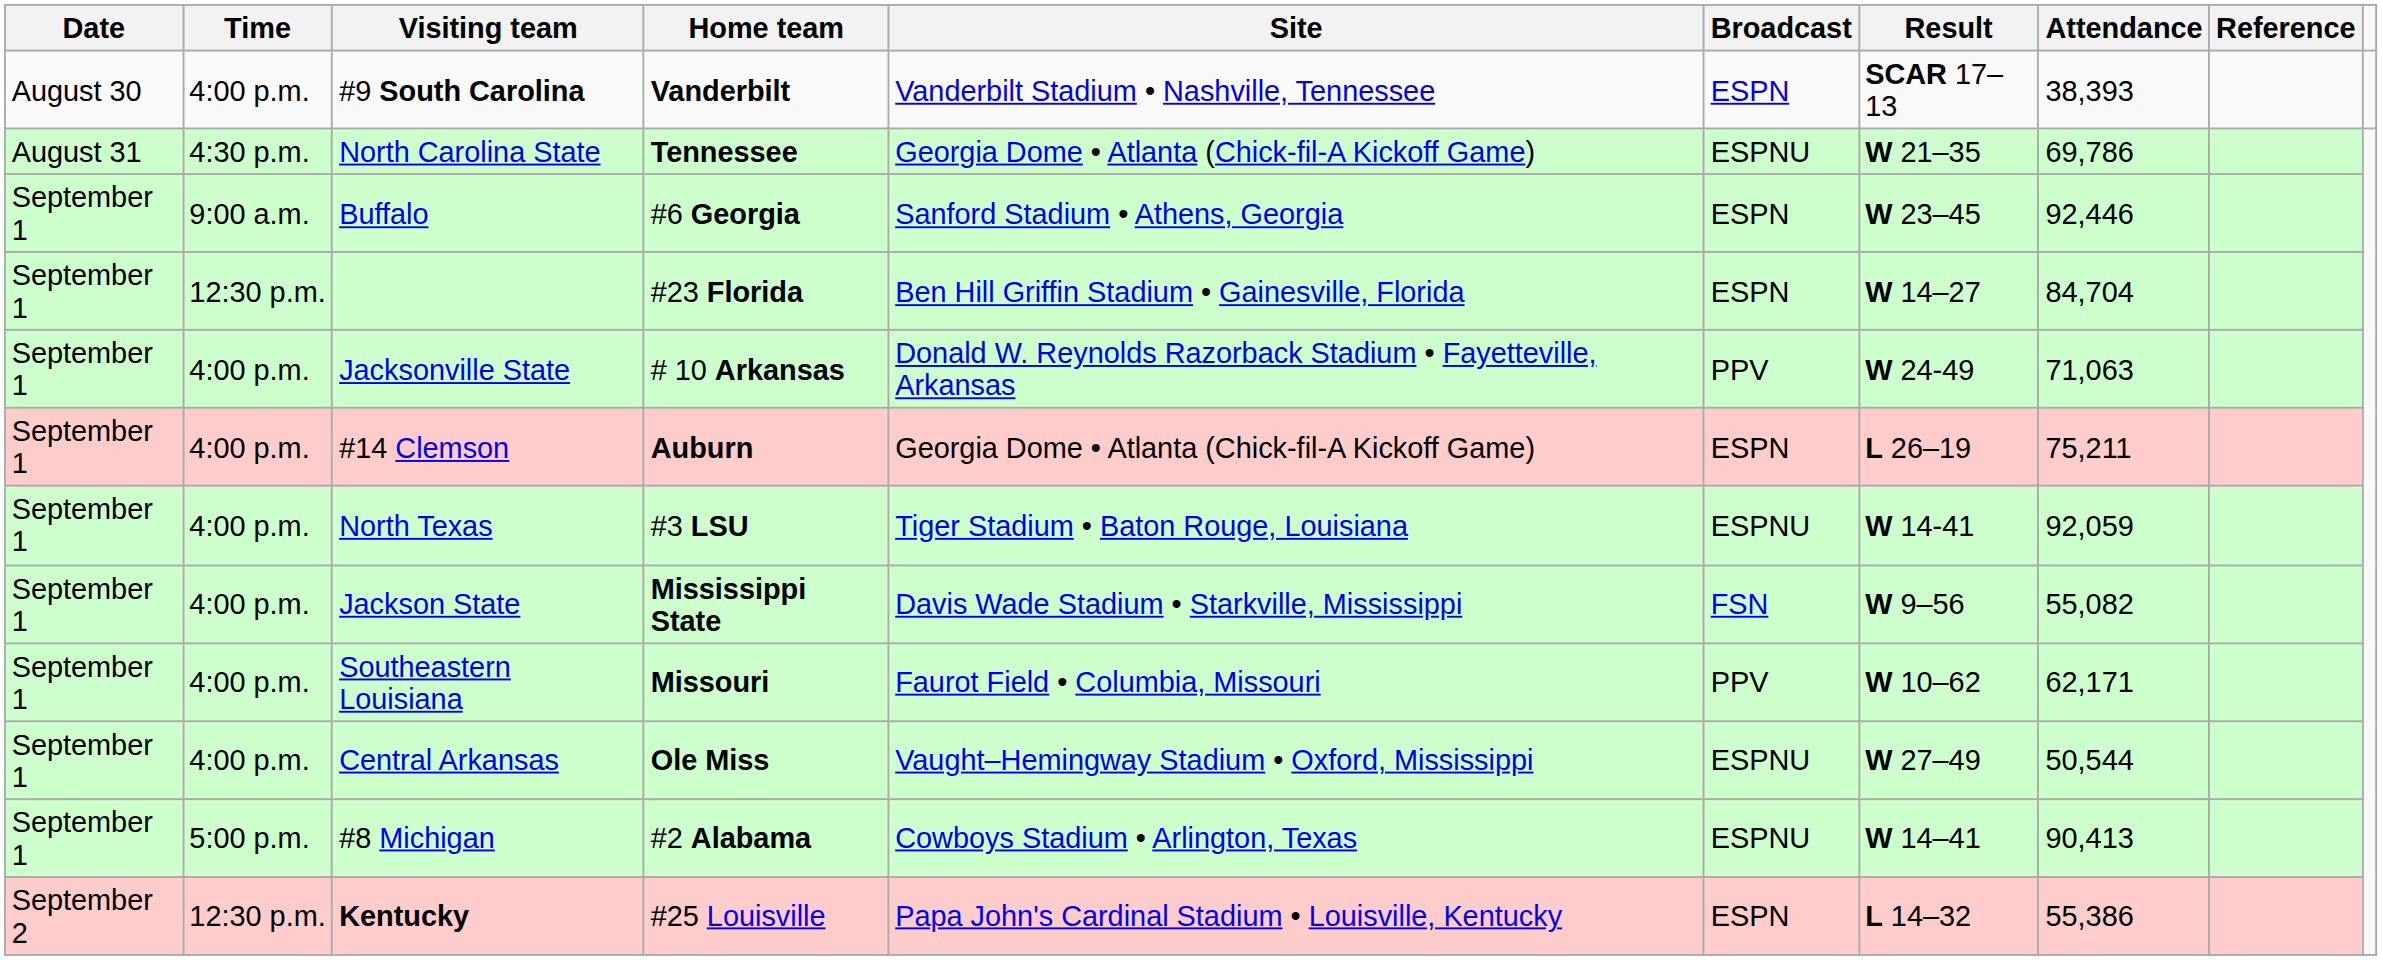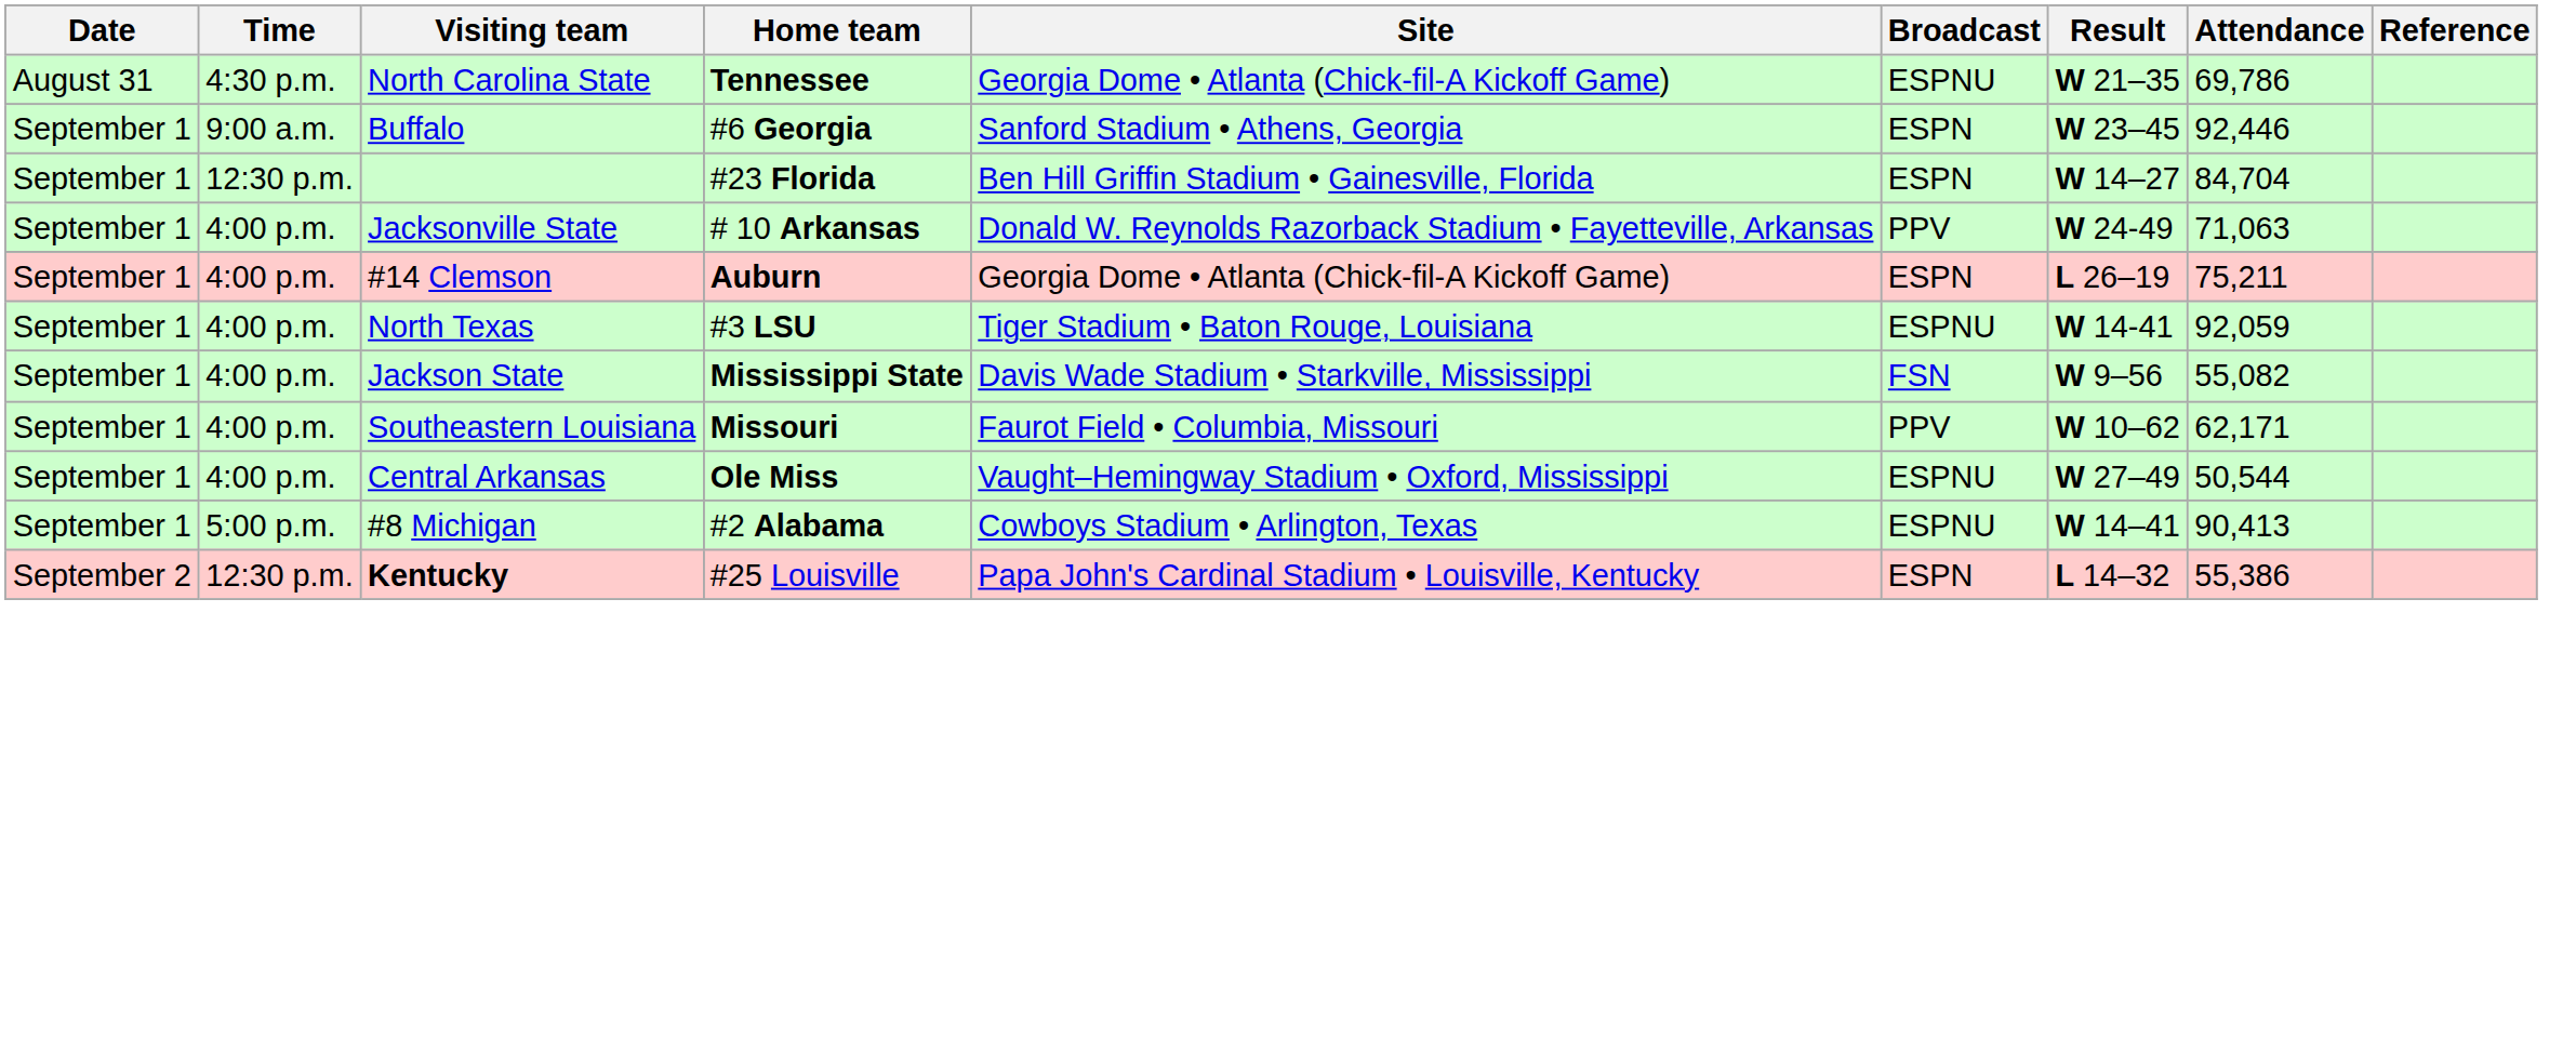 <table class="wikitable" style="font-size:95%;">
 <tr>
 <th>Date</th>
 <th>Time</th>
 <th>Visiting team</th>
 <th>Home team</th>
 <th>Site</th>
 <th>Broadcast</th>
 <th>Result</th>
 <th>Attendance</th>
 <th class="unsortable">Reference</th>
-</tr>
-<tr bgcolor=>
-<td>August 30</td>
-<td>4:00 p.m.</td>
-<td>#9 <strong>South Carolina</strong></td>
-<td><strong>Vanderbilt</strong></td>
-<td><a href='#'>Vanderbilt Stadium</a> • <a href='#'>Nashville, Tennessee</a></td>
-<td><a href='#'>ESPN</a></td>
-<td><strong>SCAR</strong> 17–13</td>
-<td>38,393</td>
-<td></td>
-<td align="center"></td>
 </tr>
 <tr bgcolor=ccffcc>
 <td>August 31</td>
 <td>4:30 p.m.</td>
 <td><a href='#'>North Carolina State</a></td>
 <td><strong>Tennessee</strong></td>
 <td><a href='#'>Georgia Dome</a> • <a href='#'>Atlanta</a> (<a href='#'>Chick-fil-A Kickoff Game</a>)</td>
 <td>ESPNU</td>
 <td><strong>W</strong> 21–35</td>
 <td>69,786</td>
 <td></td>
 </tr>
 <tr bgcolor=ccffcc>
 <td>September 1</td>
 <td>9:00 a.m.</td>
 <td><a href='#'>Buffalo</a></td>
 <td>#6 <strong>Georgia</strong></td>
 <td><a href='#'>Sanford Stadium</a> • <a href='#'>Athens, Georgia</a></td>
 <td>ESPN</td>
 <td><strong>W</strong> 23–45</td>
 <td>92,446</td>
 <td></td>
 </tr>
 <tr bgcolor=ccffcc>
 <td>September 1</td>
 <td>12:30 p.m.</td>
 <td></td>
 <td>#23 <strong>Florida</strong></td>
 <td><a href='#'>Ben Hill Griffin Stadium</a> • <a href='#'>Gainesville, Florida</a></td>
 <td>ESPN</td>
 <td><strong>W</strong> 14–27</td>
 <td>84,704</td>
 <td></td>
 </tr>
 <tr bgcolor=ccffcc>
 <td>September 1</td>
 <td>4:00 p.m.</td>
 <td><a href='#'>Jacksonville State</a></td>
 <td># 10 <strong>Arkansas</strong></td>
 <td><a href='#'>Donald W. Reynolds Razorback Stadium</a> • <a href='#'>Fayetteville, Arkansas</a></td>
 <td>PPV</td>
 <td><strong>W</strong> 24-49</td>
 <td>71,063</td>
 <td></td>
 </tr>
 <tr bgcolor=ffcccc>
 <td>September 1</td>
 <td>4:00 p.m.</td>
 <td>#14 <a href='#'>Clemson</a></td>
 <td><strong>Auburn</strong></td>
 <td>Georgia Dome • Atlanta (Chick-fil-A Kickoff Game)</td>
 <td>ESPN</td>
 <td><strong>L</strong> 26–19</td>
 <td>75,211</td>
 <td></td>
 </tr>
 <tr bgcolor=ccffcc>
 <td>September 1</td>
 <td>4:00 p.m.</td>
 <td><a href='#'>North Texas</a></td>
 <td>#3 <strong>LSU</strong></td>
 <td><a href='#'>Tiger Stadium</a> • <a href='#'>Baton Rouge, Louisiana</a></td>
 <td>ESPNU</td>
 <td><strong>W</strong> 14-41</td>
 <td>92,059</td>
 <td></td>
 </tr>
 <tr bgcolor=ccffcc>
 <td>September 1</td>
 <td>4:00 p.m.</td>
 <td><a href='#'>Jackson State</a></td>
 <td><strong>Mississippi State</strong></td>
 <td><a href='#'>Davis Wade Stadium</a> • <a href='#'>Starkville, Mississippi</a></td>
 <td><a href='#'>FSN</a></td>
 <td><strong>W</strong> 9–56</td>
 <td>55,082</td>
 <td></td>
 </tr>
 <tr bgcolor=ccffcc>
 <td>September 1</td>
 <td>4:00 p.m.</td>
 <td><a href='#'>Southeastern Louisiana</a></td>
 <td><strong>Missouri</strong></td>
 <td><a href='#'>Faurot Field</a> • <a href='#'>Columbia, Missouri</a></td>
 <td>PPV</td>
 <td><strong>W</strong> 10–62</td>
 <td>62,171</td>
 <td></td>
 </tr>
 <tr bgcolor=ccffcc>
 <td>September 1</td>
 <td>4:00 p.m.</td>
 <td><a href='#'>Central Arkansas</a></td>
 <td><strong>Ole Miss</strong></td>
 <td><a href='#'>Vaught–Hemingway Stadium</a> • <a href='#'>Oxford, Mississippi</a></td>
 <td>ESPNU</td>
 <td><strong>W</strong> 27–49</td>
 <td>50,544</td>
 <td></td>
 </tr>
 <tr bgcolor=ccffcc>
 <td>September 1</td>
 <td>5:00 p.m.</td>
 <td>#8 <a href='#'>Michigan</a></td>
 <td>#2 <strong>Alabama</strong></td>
 <td><a href='#'>Cowboys Stadium</a> • <a href='#'>Arlington, Texas</a></td>
 <td>ESPNU</td>
 <td><strong>W</strong> 14–41</td>
 <td>90,413</td>
 <td></td>
 </tr>
 <tr bgcolor=ffcccc>
 <td>September 2</td>
 <td>12:30 p.m.</td>
 <td><strong>Kentucky</strong></td>
 <td>#25 <a href='#'>Louisville</a></td>
 <td><a href='#'>Papa John's Cardinal Stadium</a> • <a href='#'>Louisville, Kentucky</a></td>
 <td>ESPN</td>
 <td><strong>L</strong> 14–32</td>
 <td>55,386</td>
 <td></td>
 </tr>
 </table>
